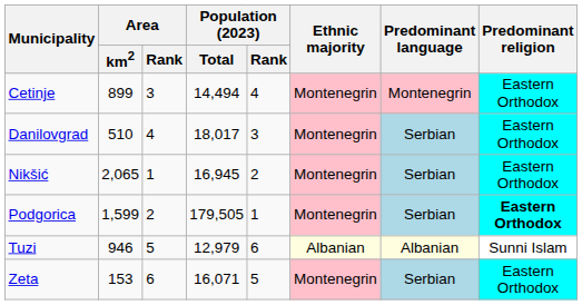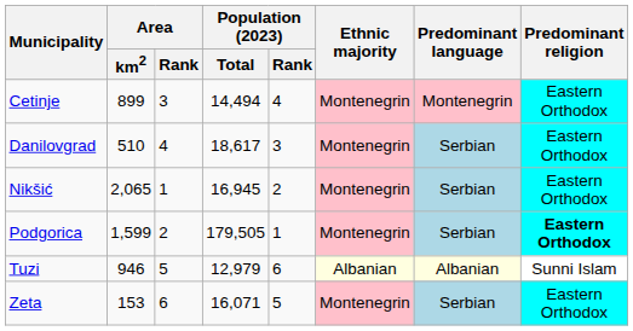 <table class="wikitable sortable">
 <tr bgcolor=#cccccc>
 <th rowspan=2>Municipality</th>
 <th colspan=2>Area</th>
 <th colspan=2>Population (2023)</th>
 <th rowspan=2>Ethnic majority</th>
 <th rowspan=2>Predominant language</th>
 <th rowspan=2>Predominant religion</th>
 </tr>
 <tr>
 <th>km<sup>2</sup></th>
 <th>Rank</th>
 <th>Total</th>
 <th>Rank</th>
 </tr>
 <tr>
 <td><a href='#'>Cetinje</a></td>
 <td align=center>899</td>
 <td>3</td>
 <td align=center>14,494</td>
 <td>4</td>
 <td align=center bgcolor="pink">Montenegrin</td>
 <td align=center bgcolor="pink">Montenegrin</td>
 <td align=center bgcolor="cyan">Eastern Orthodox</td>
 </tr>
 <tr>
 <td><a href='#'>Danilovgrad</a></td>
 <td align=center>510</td>
 <td>4</td>
-<td align=center>18,017</td>
+<td align=center>18,617</td>
 <td>3</td>
 <td align=center bgcolor="pink">Montenegrin</td>
 <td align=center bgcolor="lightblue">Serbian</td>
 <td align=center bgcolor="cyan">Eastern Orthodox</td>
 </tr>
 <tr>
 <td><a href='#'>Nikšić</a></td>
 <td align=center>2,065</td>
 <td>1</td>
 <td align=center>16,945</td>
 <td>2</td>
 <td align=center bgcolor="pink">Montenegrin</td>
 <td align=center bgcolor="lightblue">Serbian</td>
 <td align=center bgcolor="cyan">Eastern Orthodox</td>
 </tr>
 <tr>
 <td><a href='#'>Podgorica</a></td>
 <td align=center>1,599</td>
 <td>2</td>
 <td align=center>179,505</td>
 <td>1</td>
 <td align=center bgcolor="pink">Montenegrin</td>
 <td align=center bgcolor="lightblue">Serbian</td>
 <td align=center bgcolor="cyan"><strong>Eastern Orthodox</strong></td>
 </tr>
 <tr>
 <td><a href='#'>Tuzi</a></td>
 <td align=center>946</td>
 <td>5</td>
 <td align=center>12,979</td>
 <td>6</td>
 <td align="center" bgcolor="lightyellow">Albanian</td>
 <td align="center" bgcolor="lightyellow">Albanian</td>
 <td align="center" bgcolor="white">Sunni Islam</td>
 </tr>
 <tr>
 <td><a href='#'>Zeta</a></td>
 <td align=center>153</td>
 <td>6</td>
 <td align=center>16,071</td>
 <td>5</td>
 <td align="center" bgcolor="pink">Montenegrin</td>
 <td align=center bgcolor="lightblue">Serbian</td>
 <td align=center bgcolor="cyan">Eastern Orthodox</td>
 </tr>
 </table>
